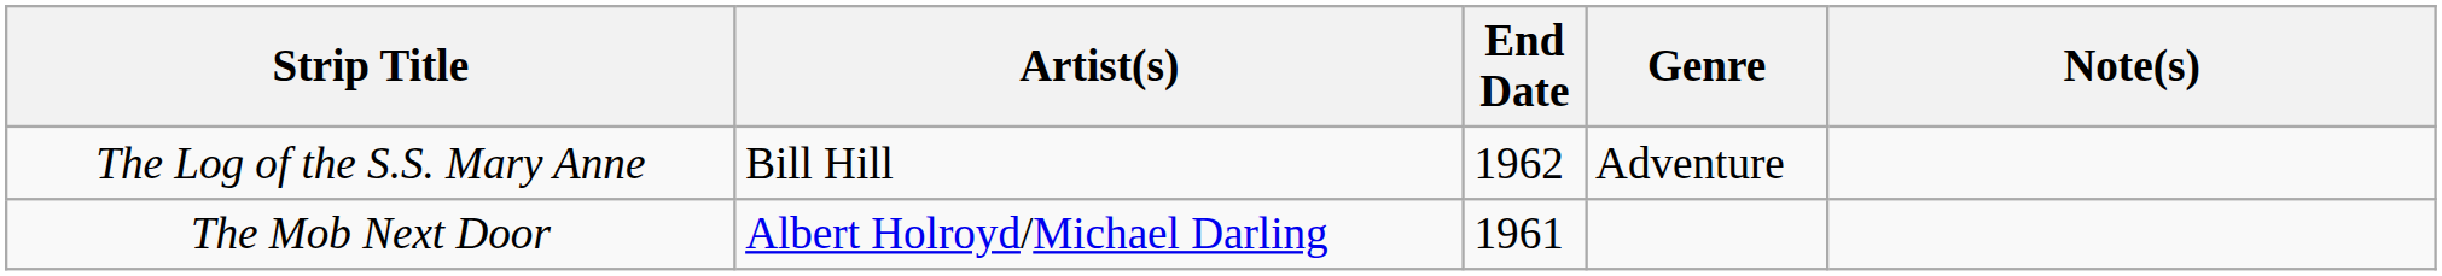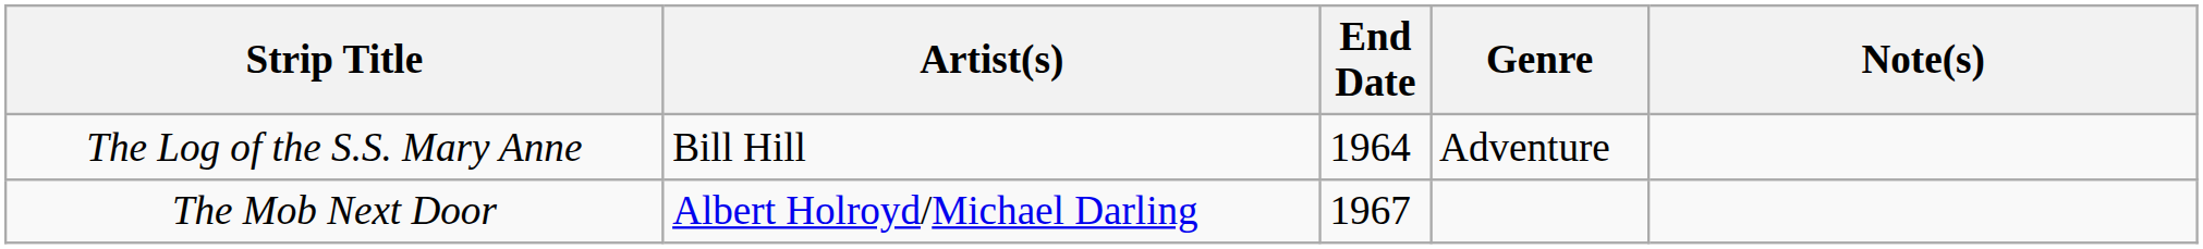 <table class="wikitable sortable">
 <tr>
 <th width=30%>Strip Title</th>
 <th width=30%>Artist(s)</th>
 <th width=5%>End Date</th>
 <th width=10%>Genre</th>
 <th width=25%>Note(s)</th>
 </tr>
 <tr>
 <td align=center><em>The Log of the S.S. Mary Anne</em></td>
 <td>Bill Hill</td>
-<td>1962</td>
+<td>1964</td>
 <td>Adventure</td>
 <td></td>
 </tr>
 <tr>
 <td align=center><em>The Mob Next Door</em></td>
 <td><a href='#'>Albert Holroyd</a>/<a href='#'>Michael Darling</a></td>
-<td>1961</td>
+<td>1967</td>
 <td></td>
 <td></td>
 </tr>
 </table>
